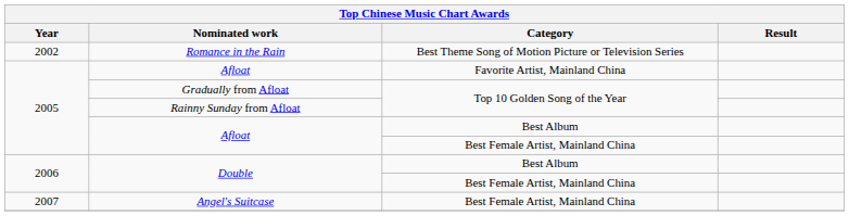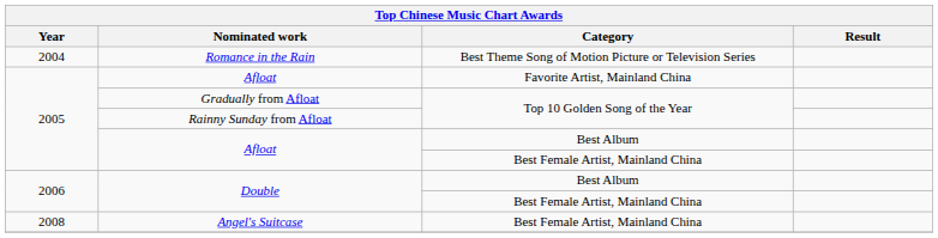 <table width="90%" class="wikitable">
 <tr>
 <th colspan="4" align="center"><a href='#'>Top Chinese Music Chart Awards</a></th>
 </tr>
 <tr>
 <th width="10%">Year</th>
 <th width="35%">Nominated work</th>
 <th width="40%">Category</th>
 <th width="15%">Result</th>
 </tr>
 <tr>
-<td align="center">2002</td>
+<td align="center">2004</td>
 <td align="center"><em><a href='#'>Romance in the Rain</a></em></td>
 <td align="center">Best Theme Song of Motion Picture or Television Series</td>
 <td></td>
 </tr>
 <tr>
 <td align="center" rowspan=5>2005</td>
 <td align="center"><em><a href='#'>Afloat</a></em></td>
 <td align="center">Favorite Artist, Mainland China</td>
 <td></td>
 </tr>
 <tr>
 <td align="center"><em>Gradually</em> from <a href='#'>Afloat</a></td>
 <td align="center" rowspan=2>Top 10 Golden Song of the Year</td>
 <td></td>
 </tr>
 <tr>
 <td align="center"><em>Rainny Sunday</em> from <a href='#'>Afloat</a></td>
 <td></td>
 </tr>
 <tr>
 <td align="center" rowspan=2><em><a href='#'>Afloat</a></em></td>
 <td align="center">Best Album</td>
 <td></td>
 </tr>
 <tr>
 <td align="center">Best Female Artist, Mainland China</td>
 <td></td>
 </tr>
 <tr>
 <td align="center" rowspan=2>2006</td>
 <td align="center" rowspan=2><em><a href='#'>Double</a></em></td>
 <td align="center">Best Album</td>
 <td></td>
 </tr>
 <tr>
 <td align="center">Best Female Artist, Mainland China</td>
 <td></td>
 </tr>
 <tr>
-<td align="center">2007</td>
+<td align="center">2008</td>
 <td align="center"><em><a href='#'>Angel's Suitcase</a></em></td>
 <td align="center">Best Female Artist, Mainland China</td>
 <td></td>
 </tr>
 <tr>
 </tr>
 </table>
